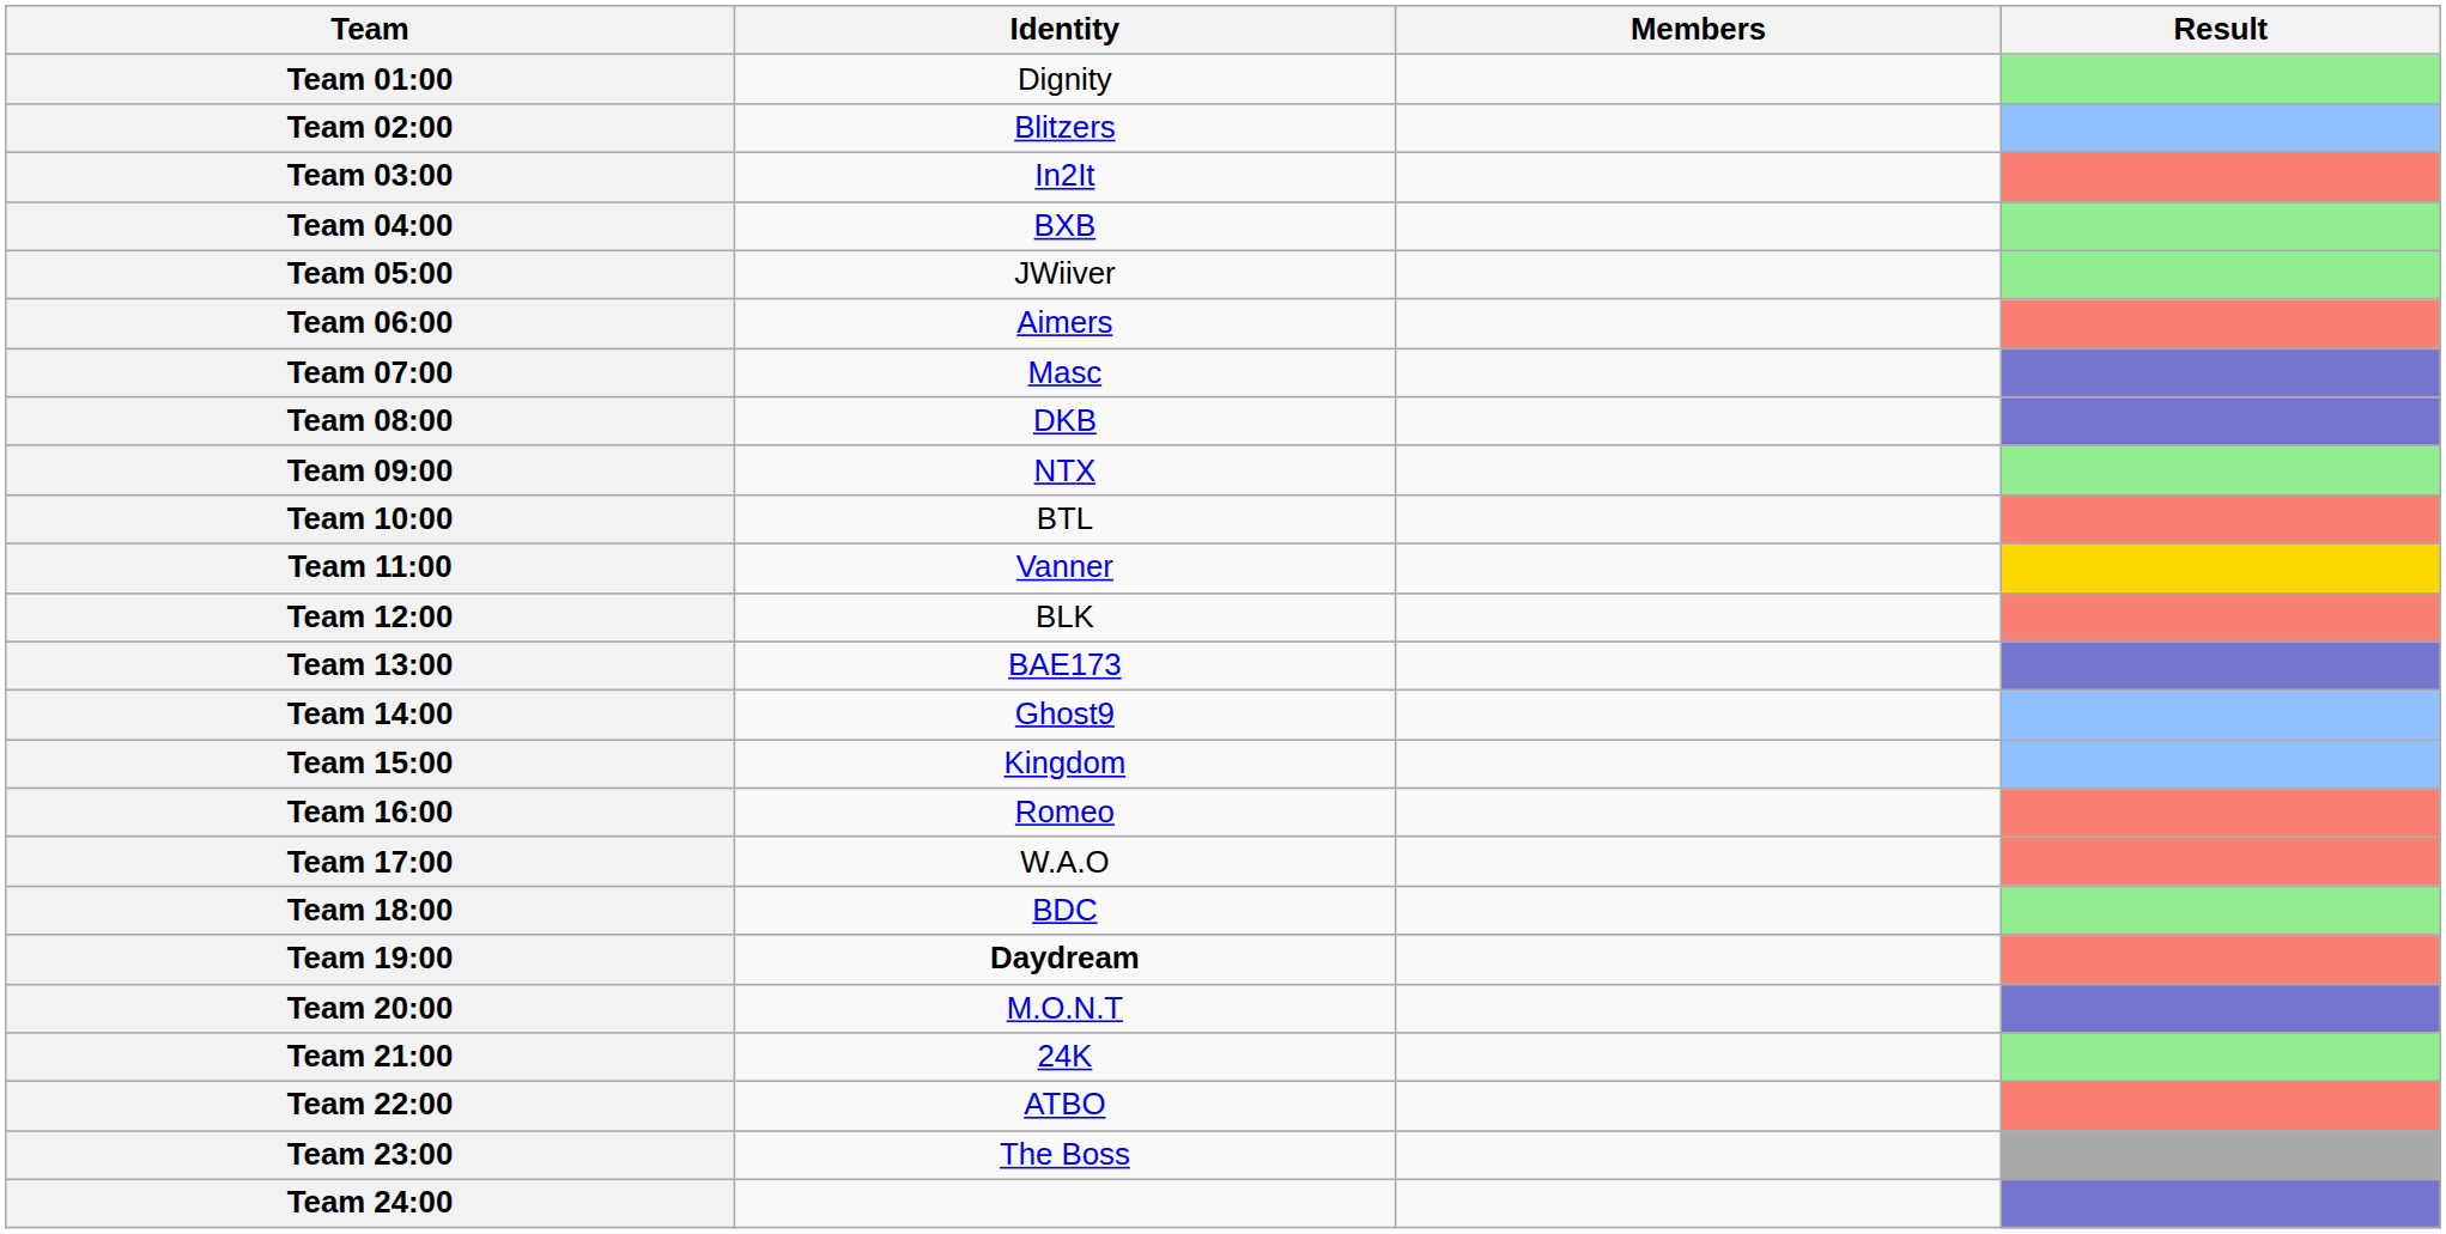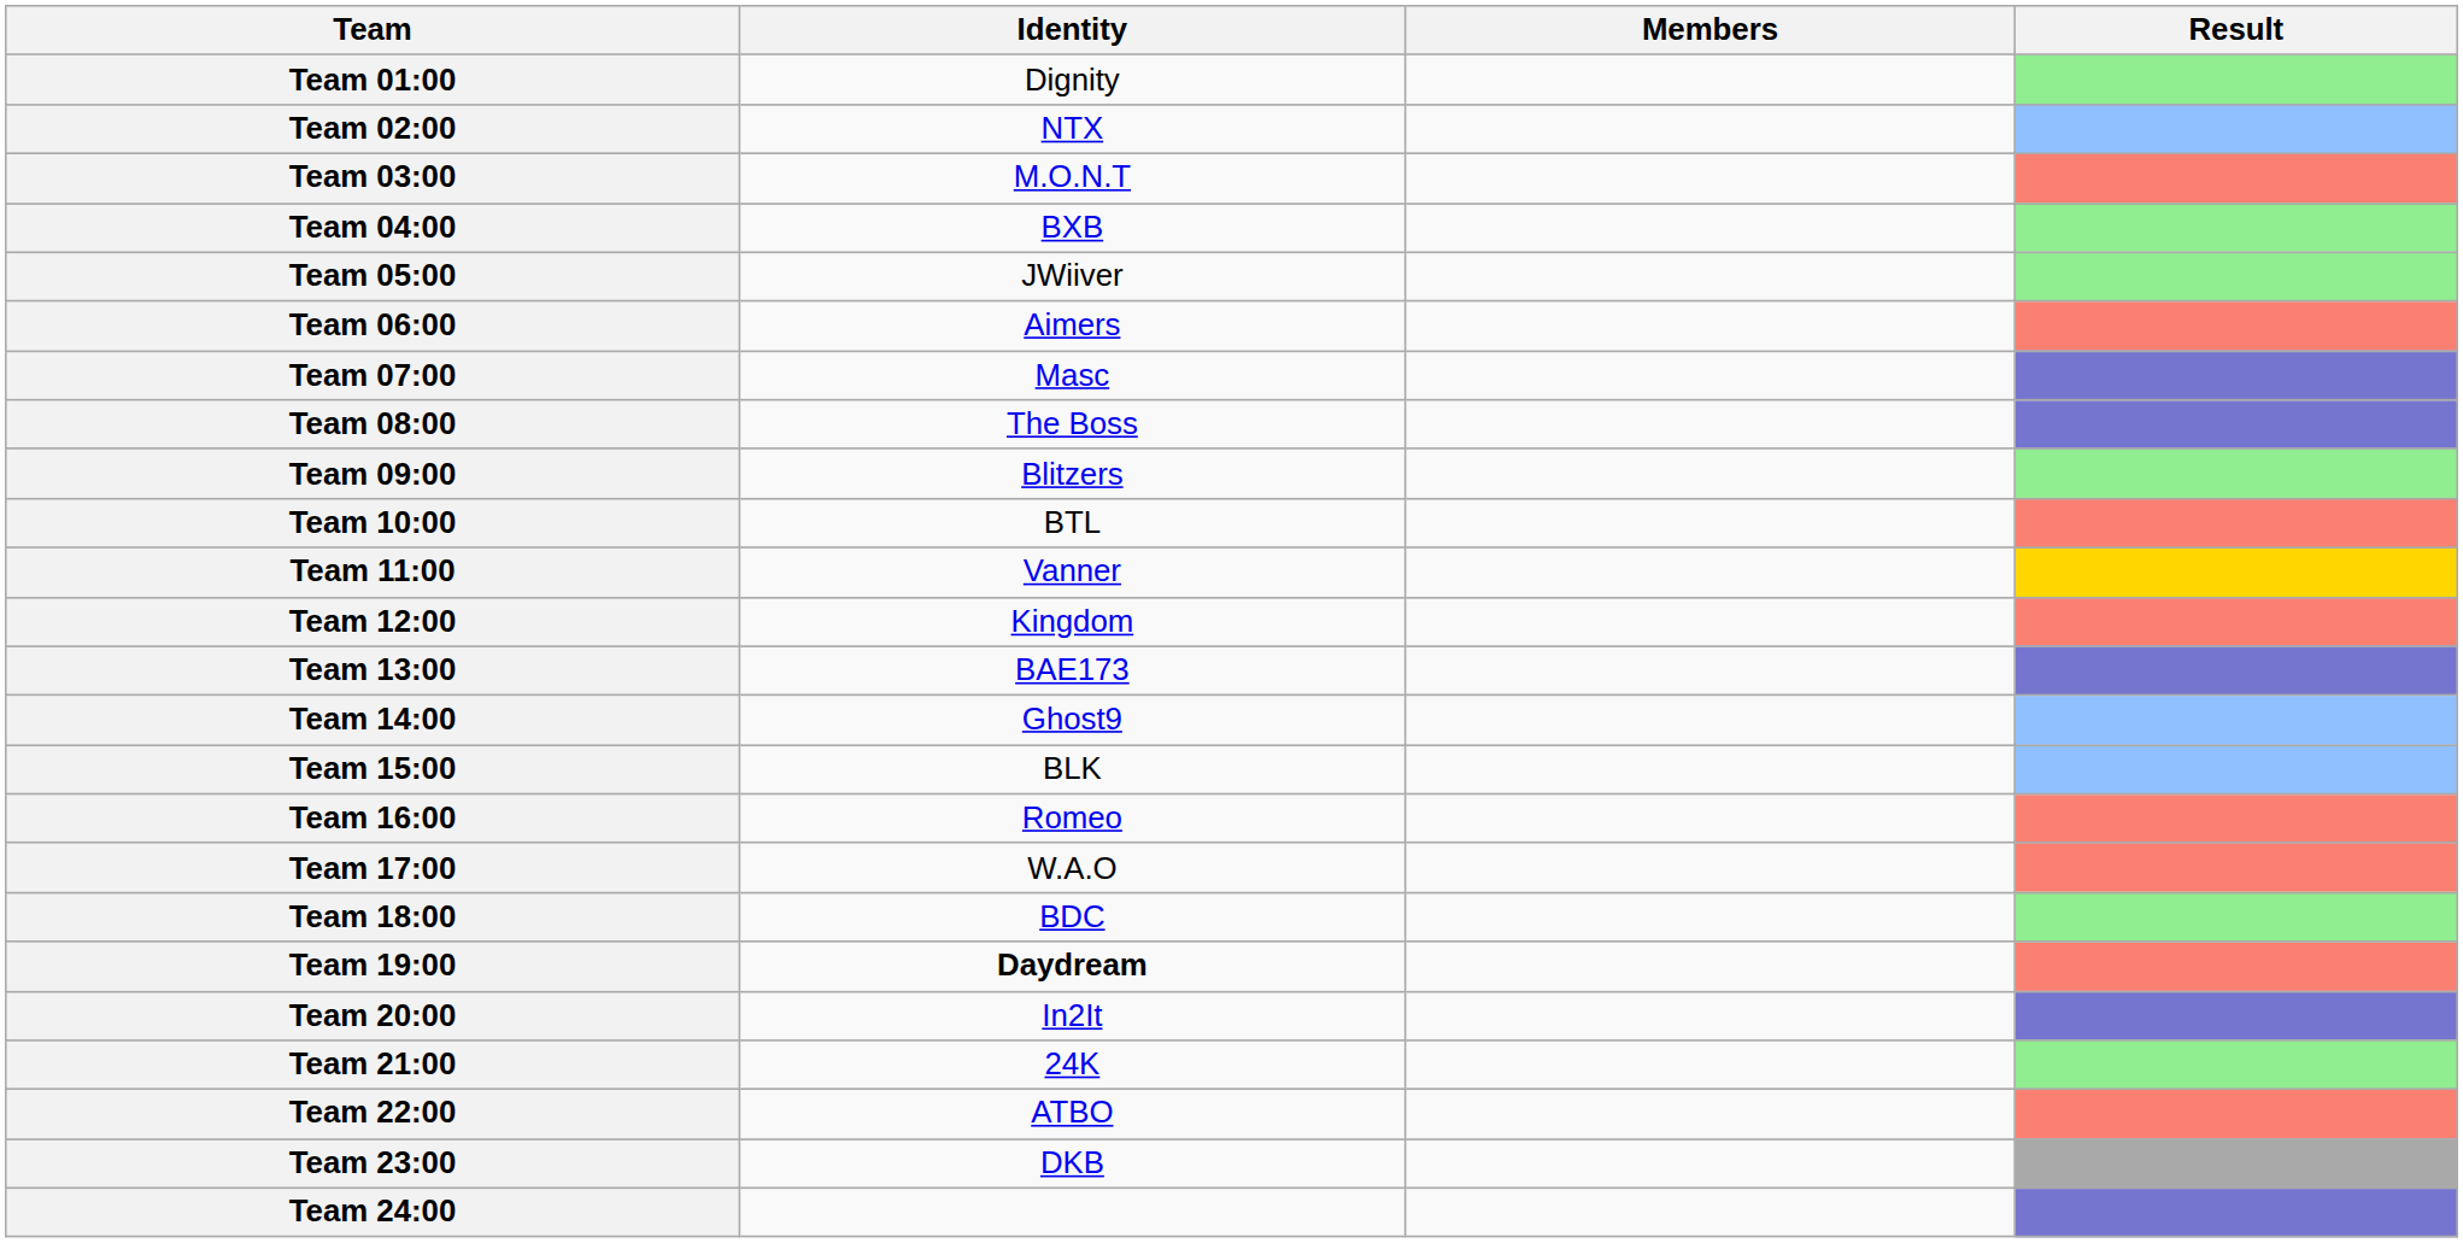 <table class="wikitable" style="text-align:center; width:100%">
 <tr>
 <th>Team</th>
 <th>Identity</th>
 <th>Members</th>
 <th scope="col">Result</th>
 </tr>
 <tr>
 <th>Team 01:00</th>
 <td>Dignity</td>
 <td></td>
 <td style="background:#90EE90"></td>
 </tr>
 <tr>
 <th>Team 02:00</th>
-<td><a href='#'>Blitzers</a></td>
+<td><a href='#'>NTX</a></td>
 <td></td>
 <td style="background:#90C0FF"></td>
 </tr>
 <tr>
 <th>Team 03:00</th>
-<td><a href='#'>In2It</a></td>
+<td><a href='#'>M.O.N.T</a></td>
 <td></td>
 <td style="background:salmon"></td>
 </tr>
 <tr>
 <th>Team 04:00</th>
 <td><a href='#'>BXB</a></td>
 <td></td>
 <td style="background:#90EE90"></td>
 </tr>
 <tr>
 <th>Team 05:00</th>
 <td>JWiiver</td>
 <td></td>
 <td style="background:#90EE90"></td>
 </tr>
 <tr>
 <th>Team 06:00</th>
 <td><a href='#'>Aimers</a></td>
 <td></td>
 <td style="background:salmon"></td>
 </tr>
 <tr>
 <th>Team 07:00</th>
 <td><a href='#'>Masc</a></td>
 <td></td>
 <td style="background: #7575CF"></td>
 </tr>
 <tr>
 <th>Team 08:00</th>
-<td><a href='#'>DKB</a></td>
+<td><a href='#'>The Boss</a></td>
 <td></td>
 <td style="background: #7575CF"></td>
 </tr>
 <tr>
 <th>Team 09:00</th>
-<td><a href='#'>NTX</a></td>
+<td><a href='#'>Blitzers</a></td>
 <td></td>
 <td style="background:#90EE90"></td>
 </tr>
 <tr>
 <th>Team 10:00</th>
 <td>BTL</td>
 <td></td>
 <td style="background:salmon"></td>
 </tr>
 <tr>
 <th>Team 11:00</th>
 <td><a href='#'>Vanner</a></td>
 <td></td>
 <td style="background:gold"></td>
 </tr>
 <tr>
 <th>Team 12:00</th>
-<td>BLK</td>
+<td><a href='#'>Kingdom</a></td>
 <td></td>
 <td style="background:salmon"></td>
 </tr>
 <tr>
 <th>Team 13:00</th>
 <td><a href='#'>BAE173</a></td>
 <td></td>
 <td style="background: #7575CF"></td>
 </tr>
 <tr>
 <th>Team 14:00</th>
 <td><a href='#'>Ghost9</a></td>
 <td></td>
 <td style="background:#90C0FF"></td>
 </tr>
 <tr>
 <th>Team 15:00</th>
-<td><a href='#'>Kingdom</a></td>
+<td>BLK</td>
 <td></td>
 <td style="background:#90C0FF"></td>
 </tr>
 <tr>
 <th>Team 16:00</th>
 <td><a href='#'>Romeo</a></td>
 <td></td>
 <td style="background:salmon"></td>
 </tr>
 <tr>
 <th>Team 17:00</th>
 <td>W.A.O</td>
 <td></td>
 <td style="background:salmon"></td>
 </tr>
 <tr>
 <th>Team 18:00</th>
 <td><a href='#'>BDC</a></td>
 <td></td>
 <td style="background:#90EE90"></td>
 </tr>
 <tr>
 <th>Team 19:00</th>
 <td><strong>Daydream</strong></td>
 <td></td>
 <td style="background:salmon"></td>
 </tr>
 <tr>
 <th>Team 20:00</th>
-<td><a href='#'>M.O.N.T</a></td>
+<td><a href='#'>In2It</a></td>
 <td></td>
 <td style="background: #7575CF"></td>
 </tr>
 <tr>
 <th>Team 21:00</th>
 <td><a href='#'>24K</a></td>
 <td></td>
 <td style="background:#90EE90"></td>
 </tr>
 <tr>
 <th>Team 22:00</th>
 <td><a href='#'>ATBO</a></td>
 <td></td>
 <td style="background:salmon"></td>
 </tr>
 <tr>
 <th>Team 23:00</th>
-<td><a href='#'>The Boss</a></td>
+<td><a href='#'>DKB</a></td>
 <td></td>
 <td style="background:darkgrey"></td>
 </tr>
 <tr>
 <th>Team 24:00</th>
 <td></td>
 <td></td>
 <td style="background: #7575CF"></td>
 </tr>
 </table>
